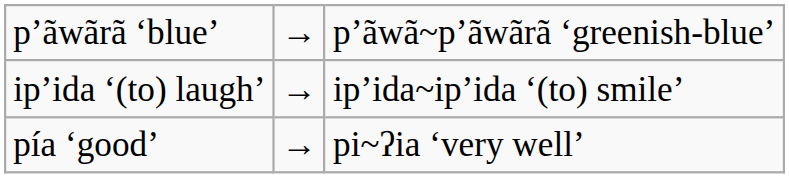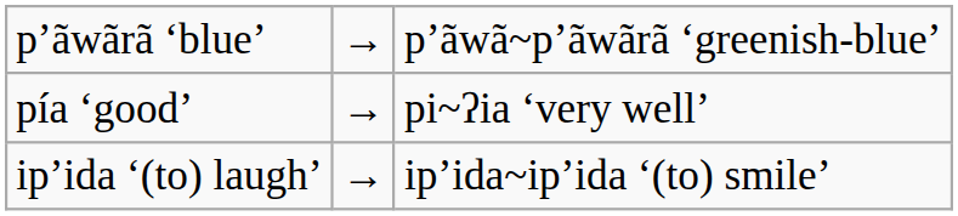 <table class="wikitable">
 <tr>
 <td>p’ãwãrã ‘blue’</td>
 <td>→</td>
 <td>p’ãwã~p’ãwãrã ‘greenish-blue’</td>
 </tr>
 <tr>
+<td>pía ‘good’</td>
+<td>→</td>
+<td>pi~ʔia ‘very well’</td>
+</tr>
+<tr>
 <td>ip’ida ‘(to) laugh’</td>
 <td>→</td>
 <td>ip’ida~ip’ida ‘(to) smile’</td>
 </tr>
-<tr>
-<td>pía ‘good’</td>
-<td>→</td>
-<td>pi~ʔia ‘very well’</td>
-</tr>
 </table>
